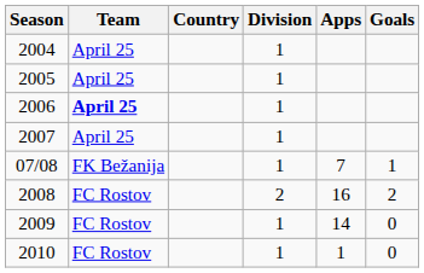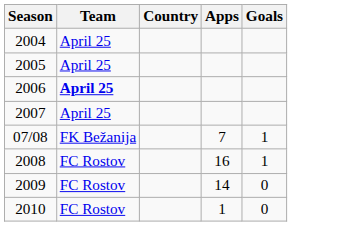 <table class="wikitable" style="text-align: center;">
 <tr>
 <th>Season</th>
 <th>Team</th>
 <th>Country</th>
-<th>Division</th>
 <th>Apps</th>
 <th>Goals</th>
 </tr>
 <tr>
 <td>2004</td>
 <td align="left"><a href='#'>April 25</a></td>
 <td align="left"></td>
-<td>1</td>
 <td></td>
 <td></td>
 </tr>
 <tr>
 <td>2005</td>
 <td align="left"><a href='#'>April 25</a></td>
 <td align="left"></td>
-<td>1</td>
 <td></td>
 <td></td>
 </tr>
 <tr>
 <td>2006</td>
 <td align="left"><strong><a href='#'>April 25</a></strong></td>
 <td align="left"></td>
-<td>1</td>
 <td></td>
 <td></td>
 </tr>
 <tr>
 <td>2007</td>
 <td align="left"><a href='#'>April 25</a></td>
 <td align="left"></td>
-<td>1</td>
 <td></td>
 <td></td>
 </tr>
 <tr>
 <td>07/08</td>
 <td align="left"><a href='#'>FK Bežanija</a></td>
 <td align="left"></td>
-<td>1</td>
 <td>7</td>
 <td>1</td>
 </tr>
 <tr>
 <td>2008</td>
 <td align="left"><a href='#'>FC Rostov</a></td>
 <td align="left"></td>
-<td>2</td>
 <td>16</td>
-<td>2</td>
+<td>1</td>
 </tr>
 <tr>
 <td>2009</td>
 <td align="left"><a href='#'>FC Rostov</a></td>
 <td align="left"></td>
-<td>1</td>
 <td>14</td>
 <td>0</td>
 </tr>
 <tr>
 <td>2010</td>
 <td align="left"><a href='#'>FC Rostov</a></td>
 <td align="left"></td>
 <td>1</td>
-<td>1</td>
 <td>0</td>
 </tr>
 </table>
